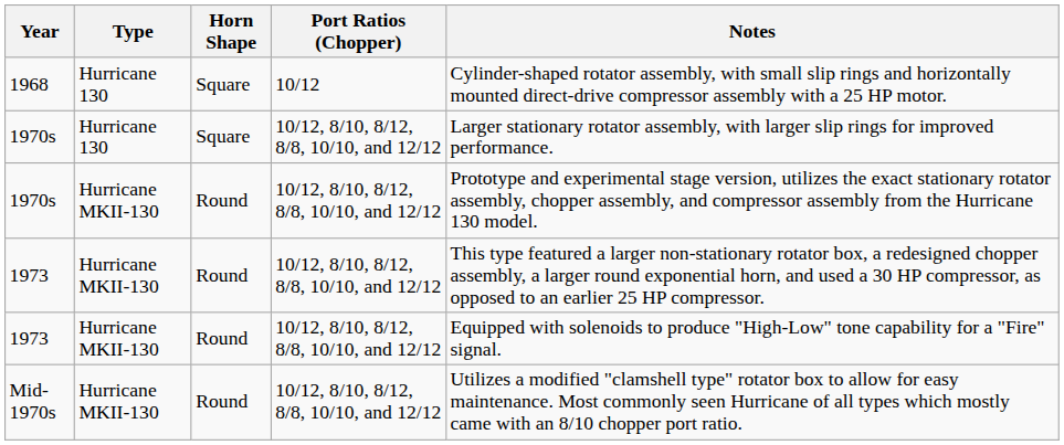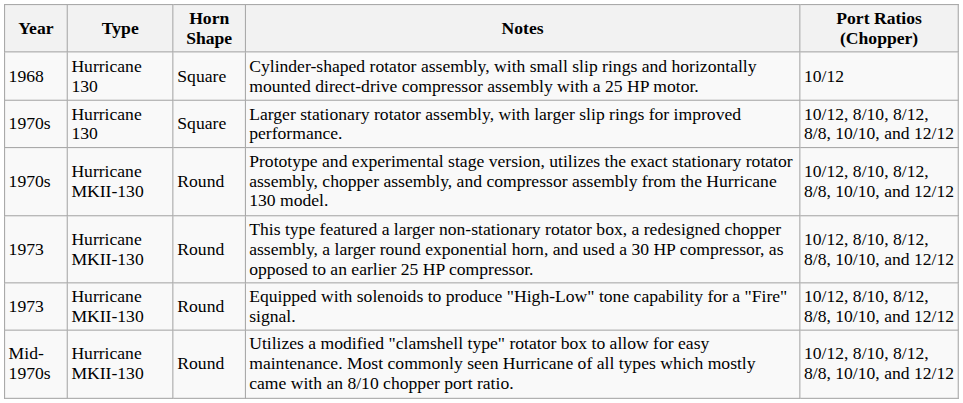 <table class="wikitable">
 <tr>
 <th>Year</th>
 <th>Type</th>
 <th>Horn Shape</th>
+<th>Notes</th>
 <th>Port Ratios (Chopper)</th>
-<th>Notes</th>
 </tr>
 <tr>
 <td>1968</td>
 <td>Hurricane 130</td>
 <td>Square</td>
+<td>Cylinder-shaped rotator assembly, with small slip rings and horizontally mounted direct-drive compressor assembly with a 25 HP motor.</td>
 <td>10/12</td>
-<td>Cylinder-shaped rotator assembly, with small slip rings and horizontally mounted direct-drive compressor assembly with a 25 HP motor.</td>
 </tr>
 <tr>
 <td>1970s</td>
 <td>Hurricane 130</td>
 <td>Square</td>
+<td>Larger stationary rotator assembly, with larger slip rings for improved performance.</td>
 <td>10/12, 8/10, 8/12, 8/8, 10/10, and 12/12</td>
-<td>Larger stationary rotator assembly, with larger slip rings for improved performance.</td>
 </tr>
 <tr>
 <td>1970s</td>
 <td>Hurricane MKII-130</td>
 <td>Round</td>
+<td>Prototype and experimental stage version, utilizes the exact stationary rotator assembly, chopper assembly, and compressor assembly from the Hurricane 130 model.</td>
 <td>10/12, 8/10, 8/12, 8/8, 10/10, and 12/12</td>
-<td>Prototype and experimental stage version, utilizes the exact stationary rotator assembly, chopper assembly, and compressor assembly from the Hurricane 130 model.</td>
 </tr>
 <tr>
 <td>1973</td>
 <td>Hurricane MKII-130</td>
 <td>Round</td>
+<td>This type featured a larger non-stationary rotator box, a redesigned chopper assembly, a larger round exponential horn, and used a 30 HP compressor, as opposed to an earlier 25 HP compressor.</td>
 <td>10/12, 8/10, 8/12, 8/8, 10/10, and 12/12</td>
-<td>This type featured a larger non-stationary rotator box, a redesigned chopper assembly, a larger round exponential horn, and used a 30 HP compressor, as opposed to an earlier 25 HP compressor.</td>
 </tr>
 <tr>
 <td>1973</td>
 <td>Hurricane MKII-130</td>
 <td>Round</td>
+<td>Equipped with solenoids to produce "High-Low" tone capability for a "Fire" signal.</td>
 <td>10/12, 8/10, 8/12, 8/8, 10/10, and 12/12</td>
-<td>Equipped with solenoids to produce "High-Low" tone capability for a "Fire" signal.</td>
 </tr>
 <tr>
 <td>Mid-1970s</td>
 <td>Hurricane MKII-130</td>
 <td>Round</td>
+<td>Utilizes a modified "clamshell type" rotator box to allow for easy maintenance. Most commonly seen Hurricane of all types which mostly came with an 8/10 chopper port ratio.</td>
 <td>10/12, 8/10, 8/12, 8/8, 10/10, and 12/12</td>
-<td>Utilizes a modified "clamshell type" rotator box to allow for easy maintenance. Most commonly seen Hurricane of all types which mostly came with an 8/10 chopper port ratio.</td>
 </tr>
 </table>
